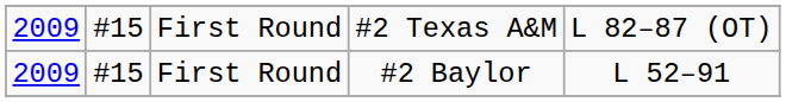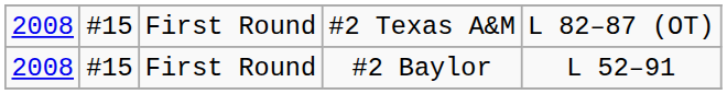 <table class="wikitable" style="text-align:center">
 <tr>
 </tr>
 <tr>
-<td rowspan=1><a href='#'>2009</a></td>
+<td rowspan=1><a href='#'>2008</a></td>
 <td>#15</td>
 <td>First Round</td>
 <td>#2 Texas A&M</td>
 <td>L 82–87 (OT)</td>
 </tr>
 <tr style="text-align:center;">
-<td rowspan=1><a href='#'>2009</a></td>
+<td rowspan=1><a href='#'>2008</a></td>
 <td>#15</td>
 <td>First Round</td>
 <td>#2 Baylor</td>
 <td>L 52–91</td>
 </tr>
 <tr style="text-align:center;">
 </tr>
 </table>
